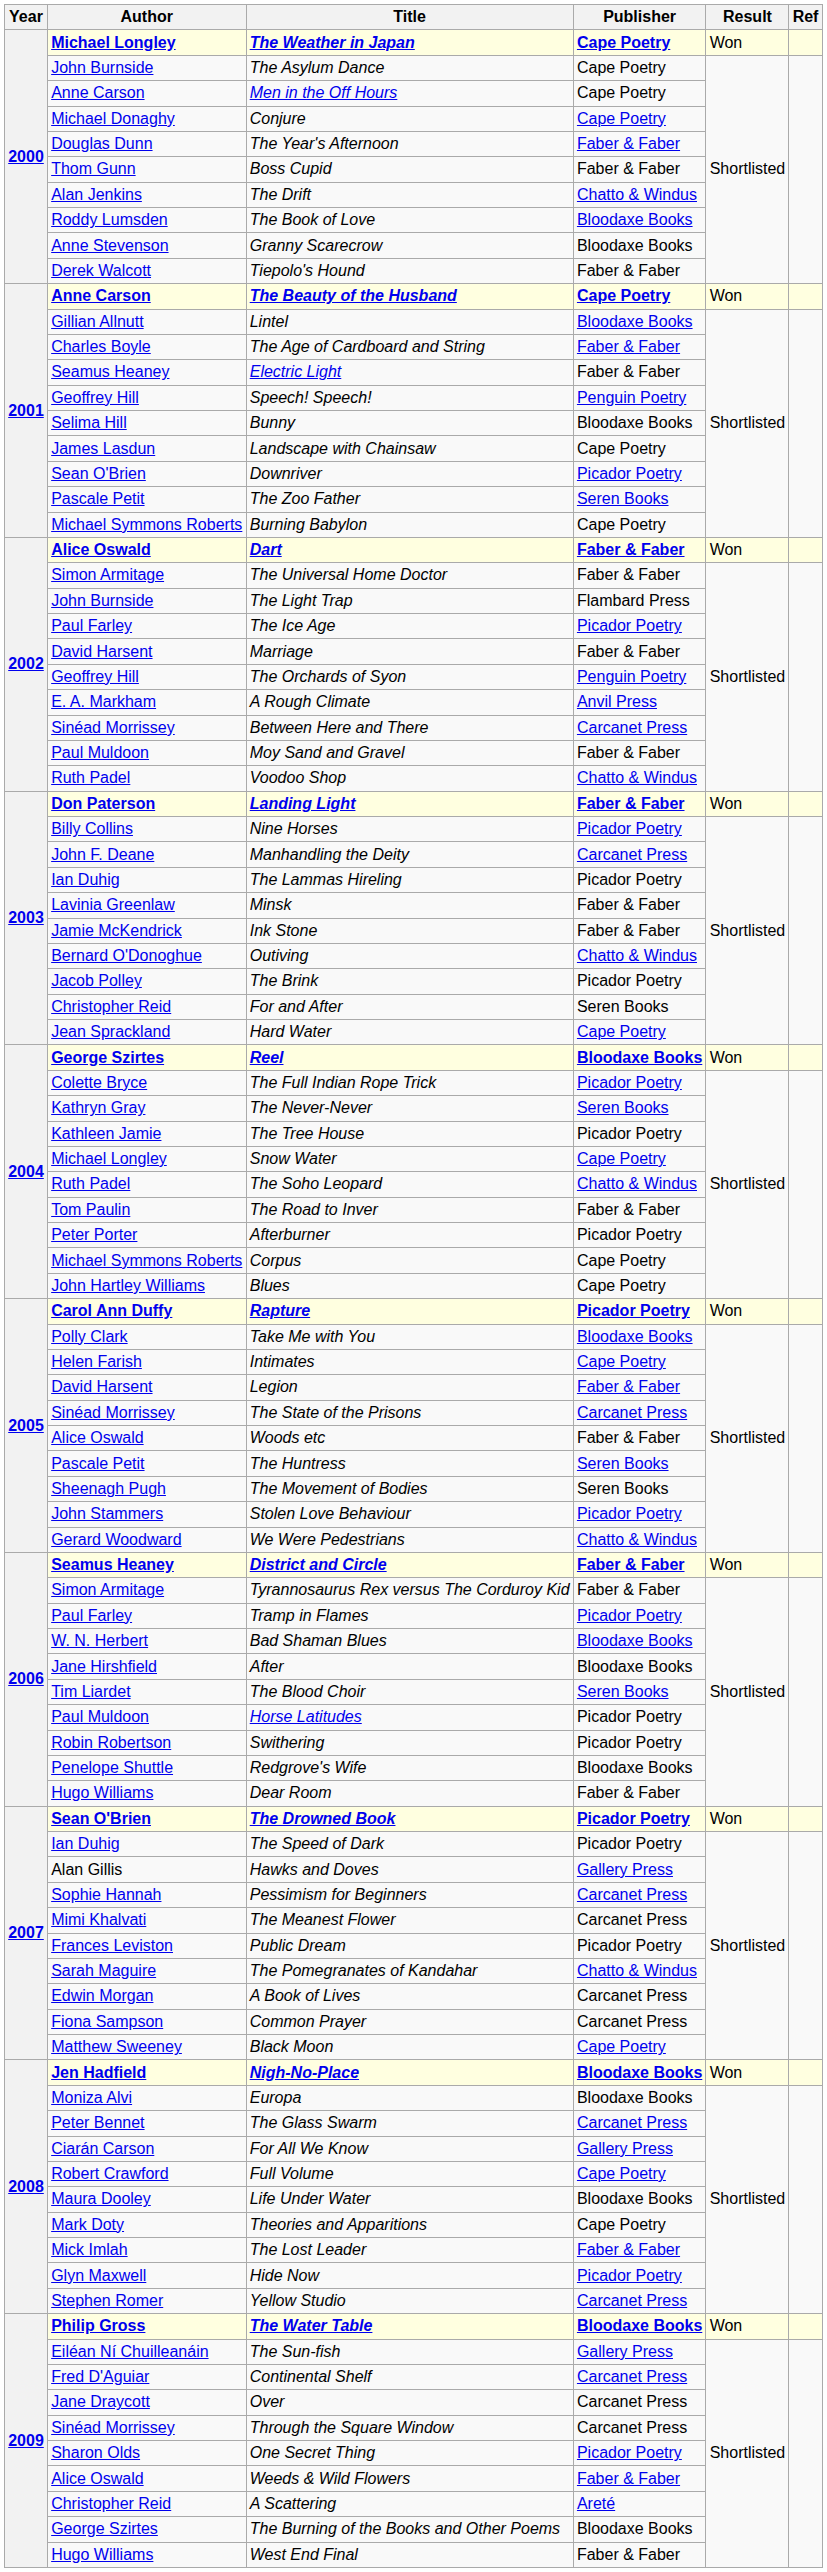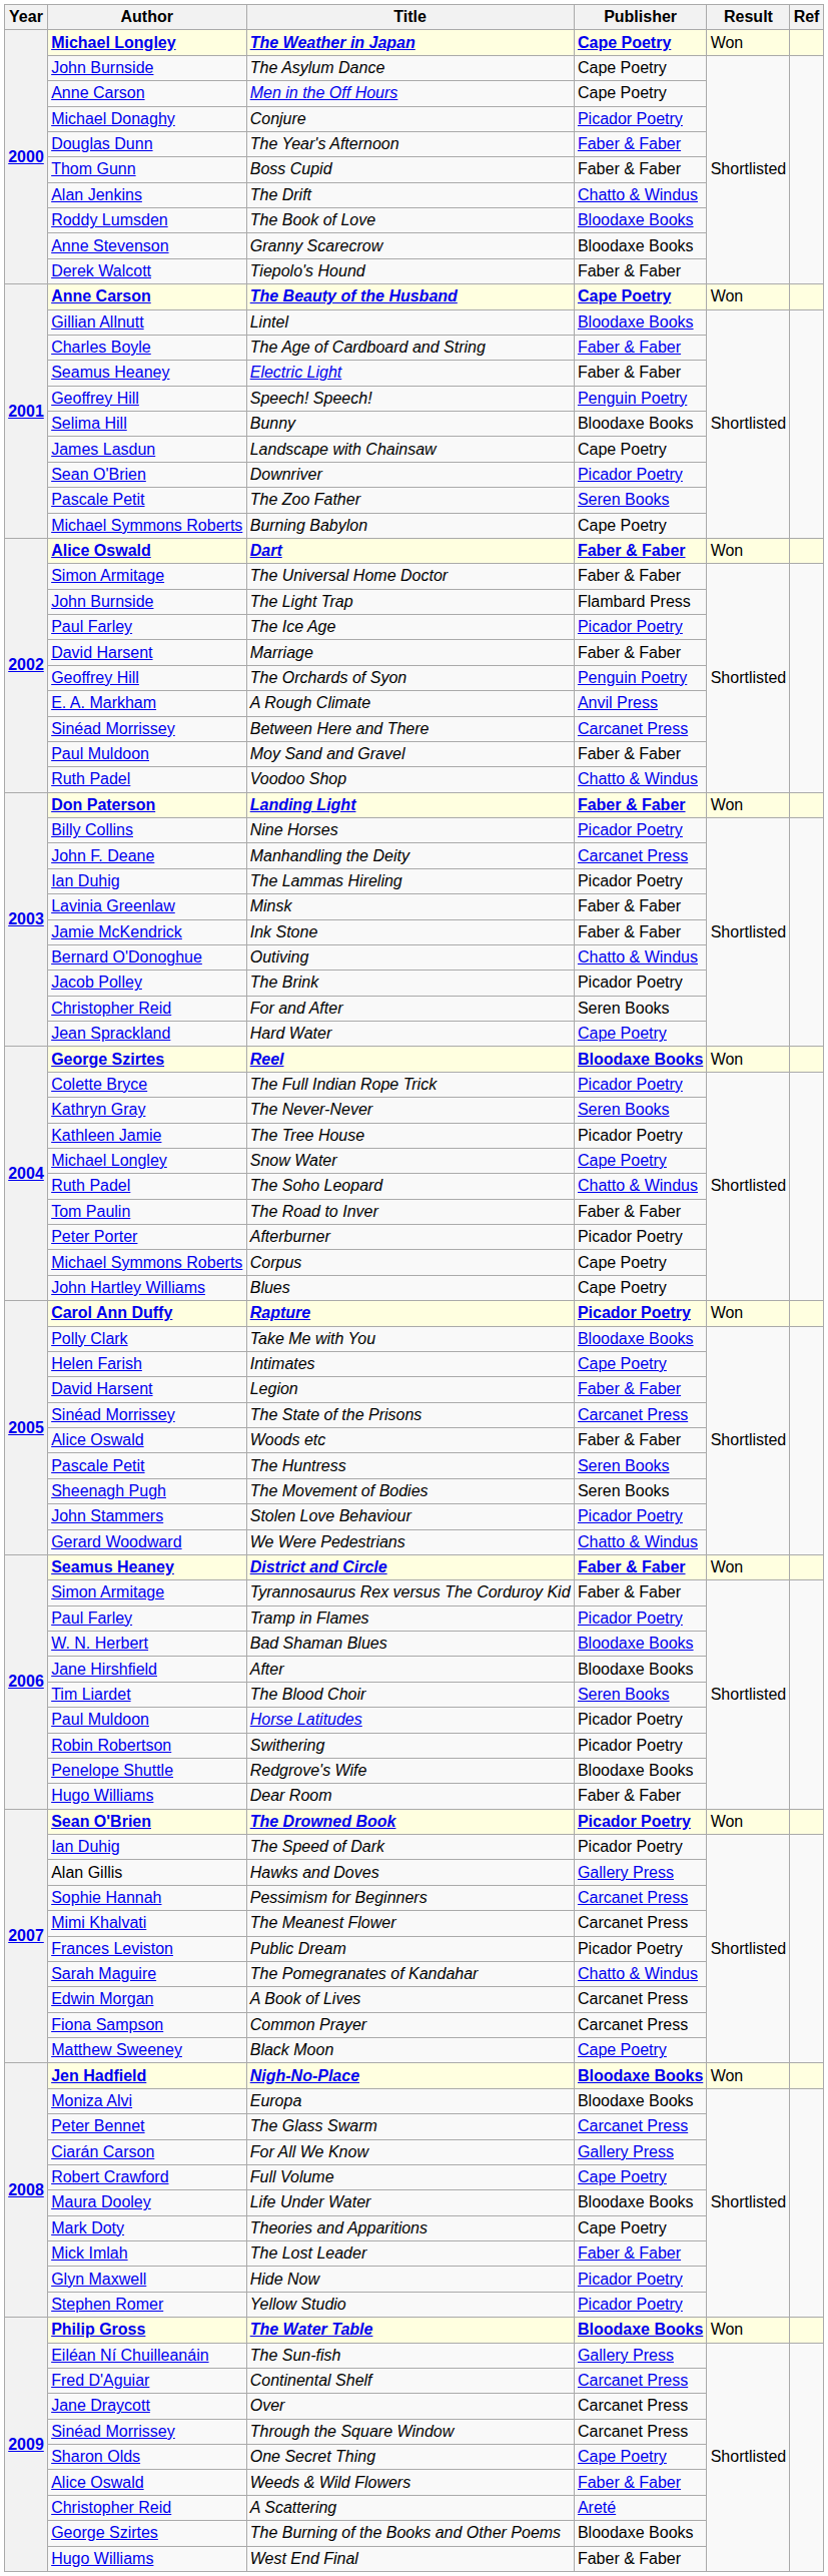 <table class="wikitable sortable">
 <tr>
 <th>Year</th>
 <th>Author</th>
 <th>Title</th>
 <th>Publisher</th>
 <th>Result</th>
 <th>Ref</th>
 </tr>
 <tr style="background-color:lightyellow;">
 <th rowspan="10"><a href='#'>2000</a></th>
 <td><strong><a href='#'>Michael Longley</a></strong></td>
 <td><strong><em><a href='#'>The Weather in Japan</a></em></strong></td>
 <td><a href='#'><strong>Cape Poetry</strong></a></td>
 <td>Won</td>
 <td></td>
 </tr>
 <tr>
 <td><a href='#'>John Burnside</a></td>
 <td><em>The Asylum Dance</em></td>
 <td>Cape Poetry</td>
 <td rowspan="9">Shortlisted</td>
 <td rowspan="9"></td>
 </tr>
 <tr>
 <td><a href='#'>Anne Carson</a></td>
 <td><em><a href='#'>Men in the Off Hours</a></em></td>
 <td>Cape Poetry</td>
 </tr>
 <tr>
 <td><a href='#'>Michael Donaghy</a></td>
 <td><em>Conjure</em></td>
-<td><a href='#'>Cape Poetry</a></td>
+<td><a href='#'>Picador Poetry</a></td>
 </tr>
 <tr>
 <td><a href='#'>Douglas Dunn</a></td>
 <td><em>The Year's Afternoon</em></td>
 <td><a href='#'>Faber & Faber</a></td>
 </tr>
 <tr>
 <td><a href='#'>Thom Gunn</a></td>
 <td><em>Boss Cupid</em></td>
 <td>Faber & Faber</td>
 </tr>
 <tr>
 <td><a href='#'>Alan Jenkins</a></td>
 <td><em>The Drift</em></td>
 <td><a href='#'>Chatto & Windus</a></td>
 </tr>
 <tr>
 <td><a href='#'>Roddy Lumsden</a></td>
 <td><em>The Book of Love</em></td>
 <td><a href='#'>Bloodaxe Books</a></td>
 </tr>
 <tr>
 <td><a href='#'>Anne Stevenson</a></td>
 <td><em>Granny Scarecrow</em></td>
 <td>Bloodaxe Books</td>
 </tr>
 <tr>
 <td><a href='#'>Derek Walcott</a></td>
 <td><em>Tiepolo's Hound</em></td>
 <td>Faber & Faber</td>
 </tr>
 <tr style="background-color:lightyellow;">
 <th rowspan="10"><a href='#'>2001</a></th>
 <td><strong><a href='#'>Anne Carson</a></strong></td>
 <td><strong><em><a href='#'>The Beauty of the Husband</a></em></strong></td>
 <td><a href='#'><strong>Cape Poetry</strong></a></td>
 <td>Won</td>
 <td></td>
 </tr>
 <tr>
 <td><a href='#'>Gillian Allnutt</a></td>
 <td><em>Lintel</em></td>
 <td><a href='#'>Bloodaxe Books</a></td>
 <td rowspan="9">Shortlisted</td>
 <td rowspan="9"></td>
 </tr>
 <tr>
 <td><a href='#'>Charles Boyle</a></td>
 <td><em>The Age of Cardboard and String</em></td>
 <td><a href='#'>Faber & Faber</a></td>
 </tr>
 <tr>
 <td><a href='#'>Seamus Heaney</a></td>
 <td><em><a href='#'>Electric Light</a></em></td>
 <td>Faber & Faber</td>
 </tr>
 <tr>
 <td><a href='#'>Geoffrey Hill</a></td>
 <td><em>Speech! Speech!</em></td>
 <td><a href='#'>Penguin Poetry</a></td>
 </tr>
 <tr>
 <td><a href='#'>Selima Hill</a></td>
 <td><em>Bunny</em></td>
 <td>Bloodaxe Books</td>
 </tr>
 <tr>
 <td><a href='#'>James Lasdun</a></td>
 <td><em>Landscape with Chainsaw</em></td>
 <td>Cape Poetry</td>
 </tr>
 <tr>
 <td><a href='#'>Sean O'Brien</a></td>
 <td><em>Downriver</em></td>
 <td><a href='#'>Picador Poetry</a></td>
 </tr>
 <tr>
 <td><a href='#'>Pascale Petit</a></td>
 <td><em>The Zoo Father</em></td>
 <td><a href='#'>Seren Books</a></td>
 </tr>
 <tr>
 <td><a href='#'>Michael Symmons Roberts</a></td>
 <td><em>Burning Babylon</em></td>
 <td>Cape Poetry</td>
 </tr>
 <tr style="background-color:lightyellow;">
 <th rowspan="10"><a href='#'>2002</a></th>
 <td><strong><a href='#'>Alice Oswald</a></strong></td>
 <td><strong><em><a href='#'>Dart</a></em></strong></td>
 <td><strong><a href='#'>Faber & Faber</a></strong></td>
 <td>Won</td>
 <td></td>
 </tr>
 <tr>
 <td><a href='#'>Simon Armitage</a></td>
 <td><em>The Universal Home Doctor</em></td>
 <td>Faber & Faber</td>
 <td rowspan="9">Shortlisted</td>
 <td rowspan="9"></td>
 </tr>
 <tr>
 <td><a href='#'>John Burnside</a></td>
 <td><em>The Light Trap</em></td>
 <td>Flambard Press</td>
 </tr>
 <tr>
 <td><a href='#'>Paul Farley</a></td>
 <td><em>The Ice Age</em></td>
 <td><a href='#'>Picador Poetry</a></td>
 </tr>
 <tr>
 <td><a href='#'>David Harsent</a></td>
 <td><em>Marriage</em></td>
 <td>Faber & Faber</td>
 </tr>
 <tr>
 <td><a href='#'>Geoffrey Hill</a></td>
 <td><em>The Orchards of Syon</em></td>
 <td><a href='#'>Penguin Poetry</a></td>
 </tr>
 <tr>
 <td><a href='#'>E. A. Markham</a></td>
 <td><em>A Rough Climate</em></td>
 <td><a href='#'>Anvil Press</a></td>
 </tr>
 <tr>
 <td><a href='#'>Sinéad Morrissey</a></td>
 <td><em>Between Here and There</em></td>
 <td><a href='#'>Carcanet Press</a></td>
 </tr>
 <tr>
 <td><a href='#'>Paul Muldoon</a></td>
 <td><em>Moy Sand and Gravel</em></td>
 <td>Faber & Faber</td>
 </tr>
 <tr>
 <td><a href='#'>Ruth Padel</a></td>
 <td><em>Voodoo Shop</em></td>
 <td><a href='#'>Chatto & Windus</a></td>
 </tr>
 <tr style="background-color:lightyellow;">
 <th rowspan="10"><a href='#'>2003</a></th>
 <td><strong><a href='#'>Don Paterson</a></strong></td>
 <td><strong><em><a href='#'>Landing Light</a></em></strong></td>
 <td><strong><a href='#'>Faber & Faber</a></strong></td>
 <td>Won</td>
 <td></td>
 </tr>
 <tr>
 <td><a href='#'>Billy Collins</a></td>
 <td><em>Nine Horses</em></td>
 <td><a href='#'>Picador Poetry</a></td>
 <td rowspan="9">Shortlisted</td>
 <td rowspan="9"></td>
 </tr>
 <tr>
 <td><a href='#'>John F. Deane</a></td>
 <td><em>Manhandling the Deity</em></td>
 <td><a href='#'>Carcanet Press</a></td>
 </tr>
 <tr>
 <td><a href='#'>Ian Duhig</a></td>
 <td><em>The Lammas Hireling</em></td>
 <td>Picador Poetry</td>
 </tr>
 <tr>
 <td><a href='#'>Lavinia Greenlaw</a></td>
 <td><em>Minsk</em></td>
 <td>Faber & Faber</td>
 </tr>
 <tr>
 <td><a href='#'>Jamie McKendrick</a></td>
 <td><em>Ink Stone</em></td>
 <td>Faber & Faber</td>
 </tr>
 <tr>
 <td><a href='#'>Bernard O'Donoghue</a></td>
 <td><em>Outiving</em></td>
 <td><a href='#'>Chatto & Windus</a></td>
 </tr>
 <tr>
 <td><a href='#'>Jacob Polley</a></td>
 <td><em>The Brink</em></td>
 <td>Picador Poetry</td>
 </tr>
 <tr>
 <td><a href='#'>Christopher Reid</a></td>
 <td><em>For and After</em></td>
 <td>Seren Books</td>
 </tr>
 <tr>
 <td><a href='#'>Jean Sprackland</a></td>
 <td><em>Hard Water</em></td>
 <td><a href='#'>Cape Poetry</a></td>
 </tr>
 <tr style="background-color:lightyellow;">
 <th rowspan="10"><a href='#'>2004</a></th>
 <td><strong><a href='#'>George Szirtes</a></strong></td>
 <td><strong><em><a href='#'>Reel</a></em></strong></td>
 <td><strong><a href='#'>Bloodaxe Books</a></strong></td>
 <td>Won</td>
 <td></td>
 </tr>
 <tr>
 <td><a href='#'>Colette Bryce</a></td>
 <td><em>The Full Indian Rope Trick</em></td>
 <td><a href='#'>Picador Poetry</a></td>
 <td rowspan="9">Shortlisted</td>
 <td rowspan="9"></td>
 </tr>
 <tr>
 <td><a href='#'>Kathryn Gray</a></td>
 <td><em>The Never-Never</em></td>
 <td><a href='#'>Seren Books</a></td>
 </tr>
 <tr>
 <td><a href='#'>Kathleen Jamie</a></td>
 <td><em>The Tree House</em></td>
 <td>Picador Poetry</td>
 </tr>
 <tr>
 <td><a href='#'>Michael Longley</a></td>
 <td><em>Snow Water</em></td>
 <td><a href='#'>Cape Poetry</a></td>
 </tr>
 <tr>
 <td><a href='#'>Ruth Padel</a></td>
 <td><em>The Soho Leopard</em></td>
 <td><a href='#'>Chatto & Windus</a></td>
 </tr>
 <tr>
 <td><a href='#'>Tom Paulin</a></td>
 <td><em>The Road to Inver</em></td>
 <td>Faber & Faber</td>
 </tr>
 <tr>
 <td><a href='#'>Peter Porter</a></td>
 <td><em>Afterburner</em></td>
 <td>Picador Poetry</td>
 </tr>
 <tr>
 <td><a href='#'>Michael Symmons Roberts</a></td>
 <td><em>Corpus</em></td>
 <td>Cape Poetry</td>
 </tr>
 <tr>
 <td><a href='#'>John Hartley Williams</a></td>
 <td><em>Blues</em></td>
 <td>Cape Poetry</td>
 </tr>
 <tr style="background-color:lightyellow;">
 <th rowspan="10"><a href='#'>2005</a></th>
 <td><strong><a href='#'>Carol Ann Duffy</a></strong></td>
 <td><strong><em><a href='#'>Rapture</a></em></strong></td>
 <td><a href='#'><strong>Picador Poetry</strong></a></td>
 <td>Won</td>
 <td></td>
 </tr>
 <tr>
 <td><a href='#'>Polly Clark</a></td>
 <td><em>Take Me with You</em></td>
 <td><a href='#'>Bloodaxe Books</a></td>
 <td rowspan="9">Shortlisted</td>
 <td rowspan="9"></td>
 </tr>
 <tr>
 <td><a href='#'>Helen Farish</a></td>
 <td><em>Intimates</em></td>
 <td><a href='#'>Cape Poetry</a></td>
 </tr>
 <tr>
 <td><a href='#'>David Harsent</a></td>
 <td><em>Legion</em></td>
 <td><a href='#'>Faber & Faber</a></td>
 </tr>
 <tr>
 <td><a href='#'>Sinéad Morrissey</a></td>
 <td><em>The State of the Prisons</em></td>
 <td><a href='#'>Carcanet Press</a></td>
 </tr>
 <tr>
 <td><a href='#'>Alice Oswald</a></td>
 <td><em>Woods etc</em></td>
 <td>Faber & Faber</td>
 </tr>
 <tr>
 <td><a href='#'>Pascale Petit</a></td>
 <td><em>The Huntress</em></td>
 <td><a href='#'>Seren Books</a></td>
 </tr>
 <tr>
 <td><a href='#'>Sheenagh Pugh</a></td>
 <td><em>The Movement of Bodies</em></td>
 <td>Seren Books</td>
 </tr>
 <tr>
 <td><a href='#'>John Stammers</a></td>
 <td><em>Stolen Love Behaviour</em></td>
 <td><a href='#'>Picador Poetry</a></td>
 </tr>
 <tr>
 <td><a href='#'>Gerard Woodward</a></td>
 <td><em>We Were Pedestrians</em></td>
 <td><a href='#'>Chatto & Windus</a></td>
 </tr>
 <tr style="background-color:lightyellow;">
 <th rowspan="10"><a href='#'>2006</a></th>
 <td><strong><a href='#'>Seamus Heaney</a></strong></td>
 <td><strong><em><a href='#'>District and Circle</a></em></strong></td>
 <td><strong><a href='#'>Faber & Faber</a></strong></td>
 <td>Won</td>
 <td></td>
 </tr>
 <tr>
 <td><a href='#'>Simon Armitage</a></td>
 <td><em>Tyrannosaurus Rex versus The Corduroy Kid</em></td>
 <td>Faber & Faber</td>
 <td rowspan="9">Shortlisted</td>
 <td rowspan="9"></td>
 </tr>
 <tr>
 <td><a href='#'>Paul Farley</a></td>
 <td><em>Tramp in Flames</em></td>
 <td><a href='#'>Picador Poetry</a></td>
 </tr>
 <tr>
 <td><a href='#'>W. N. Herbert</a></td>
 <td><em>Bad Shaman Blues</em></td>
 <td><a href='#'>Bloodaxe Books</a></td>
 </tr>
 <tr>
 <td><a href='#'>Jane Hirshfield</a></td>
 <td><em>After</em></td>
 <td>Bloodaxe Books</td>
 </tr>
 <tr>
 <td><a href='#'>Tim Liardet</a></td>
 <td><em>The Blood Choir</em></td>
 <td><a href='#'>Seren Books</a></td>
 </tr>
 <tr>
 <td><a href='#'>Paul Muldoon</a></td>
 <td><em><a href='#'>Horse Latitudes</a></em></td>
 <td>Picador Poetry</td>
 </tr>
 <tr>
 <td><a href='#'>Robin Robertson</a></td>
 <td><em>Swithering</em></td>
 <td>Picador Poetry</td>
 </tr>
 <tr>
 <td><a href='#'>Penelope Shuttle</a></td>
 <td><em>Redgrove's Wife</em></td>
 <td>Bloodaxe Books</td>
 </tr>
 <tr>
 <td><a href='#'>Hugo Williams</a></td>
 <td><em>Dear Room</em></td>
 <td>Faber & Faber</td>
 </tr>
 <tr style="background-color:lightyellow;">
 <th rowspan="10"><a href='#'>2007</a></th>
 <td><strong><a href='#'>Sean O'Brien</a></strong></td>
 <td><strong><em><a href='#'>The Drowned Book</a></em></strong></td>
 <td><a href='#'><strong>Picador Poetry</strong></a></td>
 <td>Won</td>
 <td></td>
 </tr>
 <tr>
 <td><a href='#'>Ian Duhig</a></td>
 <td><em>The Speed of Dark</em></td>
 <td>Picador Poetry</td>
 <td rowspan="9">Shortlisted</td>
 <td rowspan="9"></td>
 </tr>
 <tr>
 <td>Alan Gillis</td>
 <td><em>Hawks and Doves</em></td>
 <td><a href='#'>Gallery Press</a></td>
 </tr>
 <tr>
 <td><a href='#'>Sophie Hannah</a></td>
 <td><em>Pessimism for Beginners</em></td>
 <td><a href='#'>Carcanet Press</a></td>
 </tr>
 <tr>
 <td><a href='#'>Mimi Khalvati</a></td>
 <td><em>The Meanest Flower</em></td>
 <td>Carcanet Press</td>
 </tr>
 <tr>
 <td><a href='#'>Frances Leviston</a></td>
 <td><em>Public Dream</em></td>
 <td>Picador Poetry</td>
 </tr>
 <tr>
 <td><a href='#'>Sarah Maguire</a></td>
 <td><em>The Pomegranates of Kandahar</em></td>
 <td><a href='#'>Chatto & Windus</a></td>
 </tr>
 <tr>
 <td><a href='#'>Edwin Morgan</a></td>
 <td><em>A Book of Lives</em></td>
 <td>Carcanet Press</td>
 </tr>
 <tr>
 <td><a href='#'>Fiona Sampson</a></td>
 <td><em>Common Prayer</em></td>
 <td>Carcanet Press</td>
 </tr>
 <tr>
 <td><a href='#'>Matthew Sweeney</a></td>
 <td><em>Black Moon</em></td>
 <td><a href='#'>Cape Poetry</a></td>
 </tr>
 <tr style="background-color:lightyellow;">
 <th rowspan="10"><a href='#'>2008</a></th>
 <td><strong><a href='#'>Jen Hadfield</a></strong></td>
 <td><strong><em><a href='#'>Nigh-No-Place</a></em></strong></td>
 <td><strong><a href='#'>Bloodaxe Books</a></strong></td>
 <td>Won</td>
 <td></td>
 </tr>
 <tr>
 <td><a href='#'>Moniza Alvi</a></td>
 <td><em>Europa</em></td>
 <td>Bloodaxe Books</td>
 <td rowspan="9">Shortlisted</td>
 <td rowspan="9"></td>
 </tr>
 <tr>
 <td><a href='#'>Peter Bennet</a></td>
 <td><em>The Glass Swarm</em></td>
 <td><a href='#'>Carcanet Press</a></td>
 </tr>
 <tr>
 <td><a href='#'>Ciarán Carson</a></td>
 <td><em>For All We Know</em></td>
 <td><a href='#'>Gallery Press</a></td>
 </tr>
 <tr>
 <td><a href='#'>Robert Crawford</a></td>
 <td><em>Full Volume</em></td>
 <td><a href='#'>Cape Poetry</a></td>
 </tr>
 <tr>
 <td><a href='#'>Maura Dooley</a></td>
 <td><em>Life Under Water</em></td>
 <td>Bloodaxe Books</td>
 </tr>
 <tr>
 <td><a href='#'>Mark Doty</a></td>
 <td><em>Theories and Apparitions</em></td>
 <td>Cape Poetry</td>
 </tr>
 <tr>
 <td><a href='#'>Mick Imlah</a></td>
 <td><em>The Lost Leader</em></td>
 <td><a href='#'>Faber & Faber</a></td>
 </tr>
 <tr>
 <td><a href='#'>Glyn Maxwell</a></td>
 <td><em>Hide Now</em></td>
 <td><a href='#'>Picador Poetry</a></td>
 </tr>
 <tr>
 <td><a href='#'>Stephen Romer</a></td>
 <td><em>Yellow Studio</em></td>
-<td><a href='#'>Carcanet Press</a></td>
+<td><a href='#'>Picador Poetry</a></td>
 </tr>
 <tr style="background-color:lightyellow;">
 <th rowspan="10"><a href='#'>2009</a></th>
 <td><strong><a href='#'>Philip Gross</a></strong></td>
 <td><strong><em><a href='#'>The Water Table</a></em></strong></td>
 <td><strong><a href='#'>Bloodaxe Books</a></strong></td>
 <td>Won</td>
 <td></td>
 </tr>
 <tr>
 <td><a href='#'>Eiléan Ní Chuilleanáin</a></td>
 <td><em>The Sun-fish</em></td>
 <td><a href='#'>Gallery Press</a></td>
 <td rowspan="9">Shortlisted</td>
 <td rowspan="9"></td>
 </tr>
 <tr>
 <td><a href='#'>Fred D'Aguiar</a></td>
 <td><em>Continental Shelf</em></td>
 <td><a href='#'>Carcanet Press</a></td>
 </tr>
 <tr>
 <td><a href='#'>Jane Draycott</a></td>
 <td><em>Over</em></td>
 <td>Carcanet Press</td>
 </tr>
 <tr>
 <td><a href='#'>Sinéad Morrissey</a></td>
 <td><em>Through the Square Window</em></td>
 <td>Carcanet Press</td>
 </tr>
 <tr>
 <td><a href='#'>Sharon Olds</a></td>
 <td><em>One Secret Thing</em></td>
-<td><a href='#'>Picador Poetry</a></td>
+<td><a href='#'>Cape Poetry</a></td>
 </tr>
 <tr>
 <td><a href='#'>Alice Oswald</a></td>
 <td><em>Weeds & Wild Flowers</em></td>
 <td><a href='#'>Faber & Faber</a></td>
 </tr>
 <tr>
 <td><a href='#'>Christopher Reid</a></td>
 <td><em>A Scattering</em></td>
 <td><a href='#'>Areté</a></td>
 </tr>
 <tr>
 <td><a href='#'>George Szirtes</a></td>
 <td><em>The Burning of the Books and Other Poems</em></td>
 <td>Bloodaxe Books</td>
 </tr>
 <tr>
 <td><a href='#'>Hugo Williams</a></td>
 <td><em>West End Final</em></td>
 <td>Faber & Faber</td>
 </tr>
 </table>
